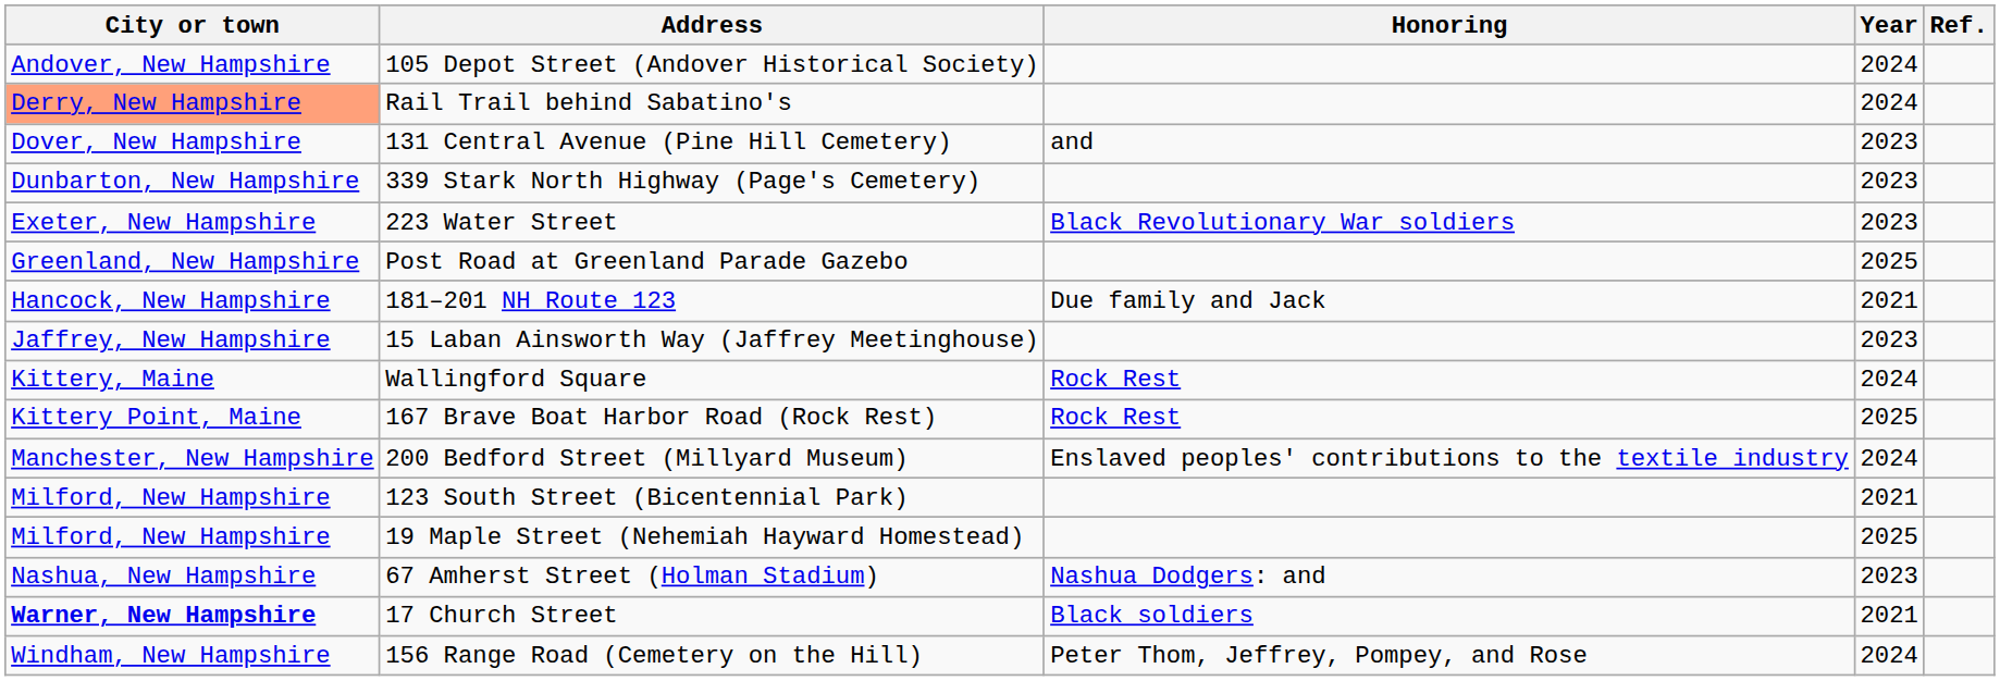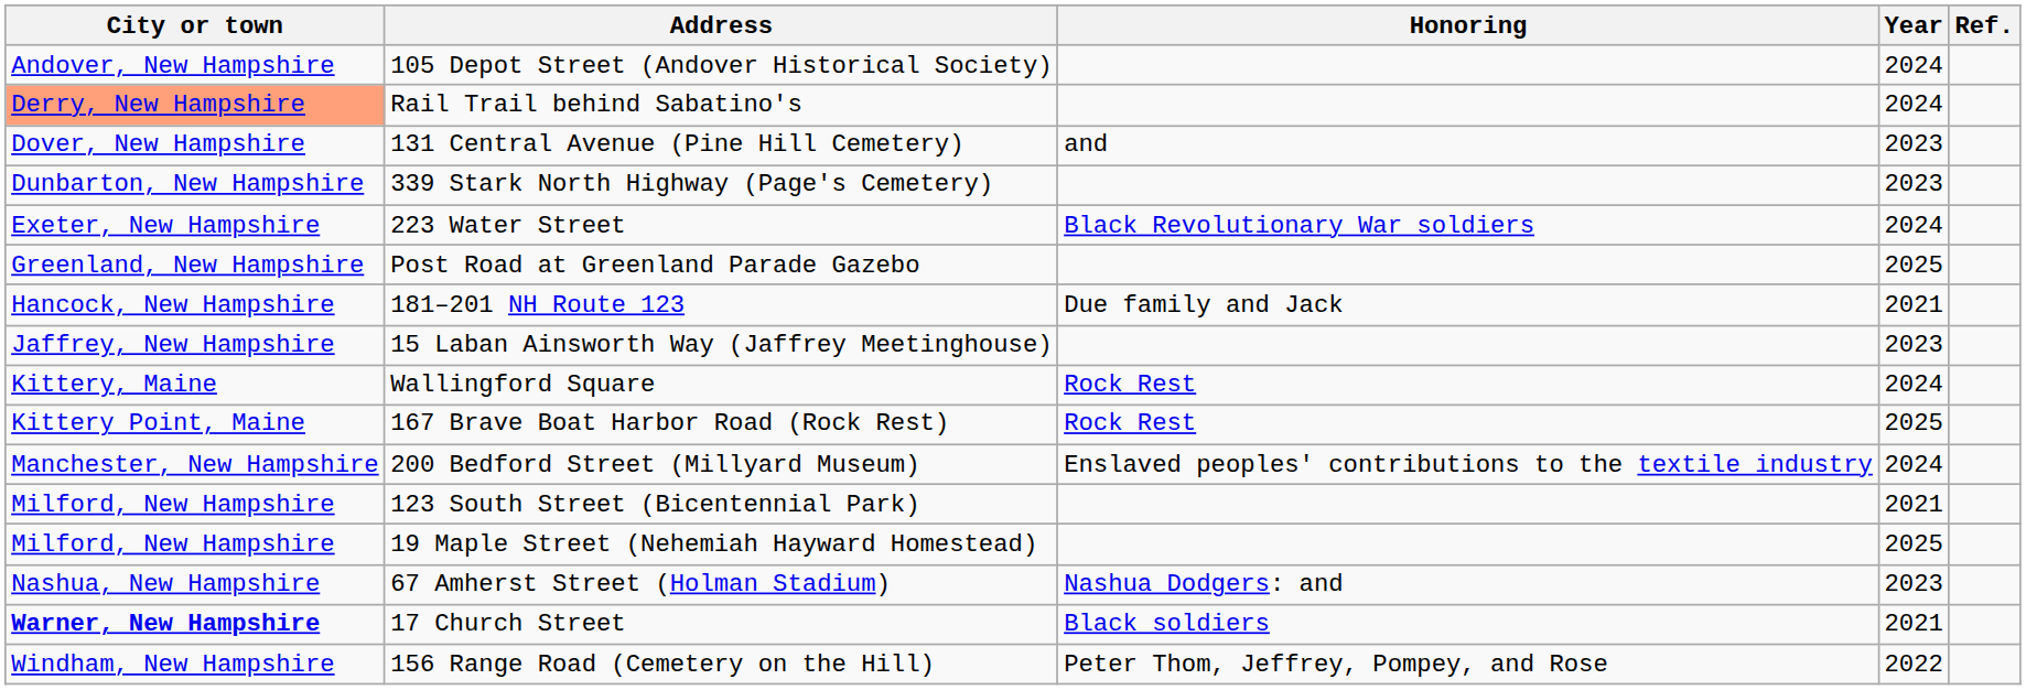 <table class="wikitable sortable">
 <tr>
 <th>City or town</th>
 <th class=unsortable>Address</th>
 <th>Honoring</th>
 <th>Year</th>
 <th class=unsortable>Ref.</th>
 </tr>
 <tr>
 <td><a href='#'>Andover, New Hampshire</a></td>
 <td>105 Depot Street (Andover Historical Society)</td>
 <td></td>
 <td>2024</td>
 <td></td>
 </tr>
 <tr>
 <td style="background: lightsalmon;"><a href='#'>Derry, New Hampshire</a></td>
 <td>Rail Trail behind Sabatino's</td>
 <td></td>
 <td>2024</td>
 <td></td>
 </tr>
 <tr>
 <td><a href='#'>Dover, New Hampshire</a></td>
 <td>131 Central Avenue (Pine Hill Cemetery)</td>
 <td> and </td>
 <td>2023</td>
 <td></td>
 </tr>
 <tr>
 <td><a href='#'>Dunbarton, New Hampshire</a></td>
 <td>339 Stark North Highway (Page's Cemetery)</td>
 <td></td>
 <td>2023</td>
 <td></td>
 </tr>
 <tr>
 <td><a href='#'>Exeter, New Hampshire</a></td>
 <td>223 Water Street</td>
 <td><a href='#'>Black Revolutionary War soldiers</a></td>
-<td>2023</td>
+<td>2024</td>
 <td></td>
 </tr>
 <tr>
 <td><a href='#'>Greenland, New Hampshire</a></td>
 <td>Post Road at Greenland Parade Gazebo</td>
 <td></td>
 <td>2025</td>
 <td></td>
 </tr>
 <tr>
 <td><a href='#'>Hancock, New Hampshire</a></td>
 <td>181–201 <a href='#'>NH Route 123</a></td>
 <td>Due family and Jack</td>
 <td>2021</td>
 <td></td>
 </tr>
 <tr>
 <td><a href='#'>Jaffrey, New Hampshire</a></td>
 <td>15 Laban Ainsworth Way (Jaffrey Meetinghouse)</td>
 <td></td>
 <td>2023</td>
 <td></td>
 </tr>
 <tr>
 <td><a href='#'>Kittery, Maine</a></td>
 <td>Wallingford Square</td>
 <td><a href='#'>Rock Rest</a></td>
 <td>2024</td>
 <td></td>
 </tr>
 <tr>
 <td><a href='#'>Kittery Point, Maine</a></td>
 <td>167 Brave Boat Harbor Road (Rock Rest)</td>
 <td><a href='#'>Rock Rest</a></td>
 <td>2025</td>
 <td></td>
 </tr>
 <tr>
 <td><a href='#'>Manchester, New Hampshire</a></td>
 <td>200 Bedford Street (Millyard Museum)</td>
 <td>Enslaved peoples' contributions to the <a href='#'>textile industry</a></td>
 <td>2024</td>
 <td></td>
 </tr>
 <tr>
 <td><a href='#'>Milford, New Hampshire</a></td>
 <td>123 South Street (Bicentennial Park)</td>
 <td></td>
 <td>2021</td>
 <td></td>
 </tr>
 <tr>
 <td><a href='#'>Milford, New Hampshire</a></td>
 <td>19 Maple Street (Nehemiah Hayward Homestead)</td>
 <td></td>
 <td>2025</td>
 <td></td>
 </tr>
 <tr>
 <td><a href='#'>Nashua, New Hampshire</a></td>
 <td>67 Amherst Street (<a href='#'>Holman Stadium</a>)</td>
 <td><a href='#'>Nashua Dodgers</a>:  and </td>
 <td>2023</td>
 <td></td>
 </tr>
 <tr>
 <td><strong><a href='#'>Warner, New Hampshire</a></strong></td>
 <td>17 Church Street</td>
 <td><a href='#'>Black soldiers</a></td>
 <td>2021</td>
 <td></td>
 </tr>
 <tr>
 <td><a href='#'>Windham, New Hampshire</a></td>
 <td>156 Range Road (Cemetery on the Hill)</td>
 <td>Peter Thom, Jeffrey, Pompey, and Rose</td>
-<td>2024</td>
+<td>2022</td>
 <td></td>
 </tr>
 </table>
